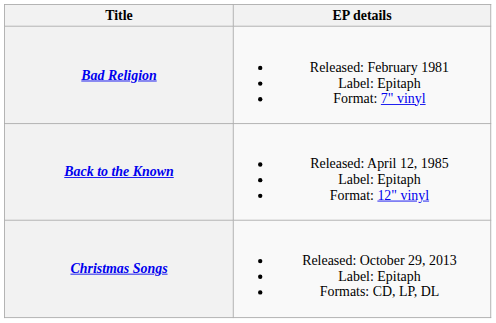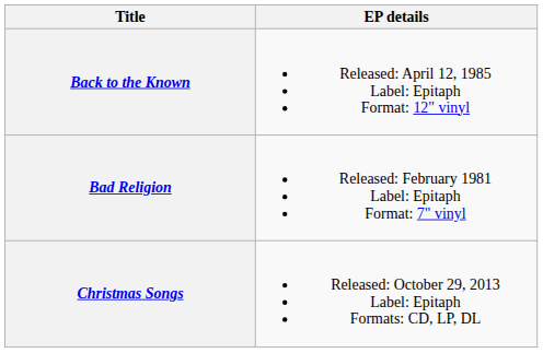 <table class="wikitable plainrowheaders" style="text-align:center;">
 <tr>
 <th scope="col" style="width:16em;">Title</th>
 <th scope="col" style="width:18em;">EP details</th>
 </tr>
 <tr>
+<th scope="row"><em><a href='#'>Back to the Known</a></em></th>
+<td><br><ul><li>Released: April 12, 1985</li><li>Label: Epitaph</li><li>Format: <a href='#'>12" vinyl</a></li></ul></td>
+</tr>
+<tr>
 <th scope="row"><em><a href='#'>Bad Religion</a></em></th>
 <td><br><ul><li>Released: February 1981</li><li>Label: Epitaph</li><li>Format: <a href='#'>7" vinyl</a></li></ul></td>
-</tr>
-<tr>
-<th scope="row"><em><a href='#'>Back to the Known</a></em></th>
-<td><br><ul><li>Released: April 12, 1985</li><li>Label: Epitaph</li><li>Format: <a href='#'>12" vinyl</a></li></ul></td>
 </tr>
 <tr>
 <th scope="row"><em><a href='#'>Christmas Songs</a></em></th>
 <td><br><ul><li>Released: October 29, 2013</li><li>Label: Epitaph</li><li>Formats: CD, LP, DL</li></ul></td>
 </tr>
 </table>
